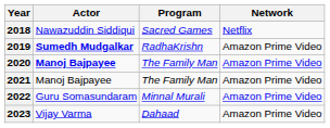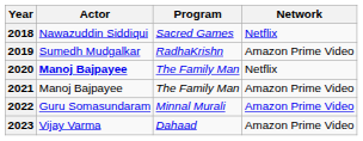 <table class="wikitable plainrowheaders">
 <tr>
 <th>Year</th>
 <th>Actor</th>
 <th>Program</th>
 <th>Network</th>
 </tr>
 <tr>
 <th scope="row">2018</th>
 <td><a href='#'>Nawazuddin Siddiqui</a></td>
 <td><em><a href='#'>Sacred Games</a></em></td>
 <td><a href='#'>Netflix</a></td>
 </tr>
 <tr>
 <th scope="row">2019</th>
-<td><strong><a href='#'>Sumedh Mudgalkar</a></strong></td>
+<td><a href='#'>Sumedh Mudgalkar</a></td>
 <td><em><a href='#'>RadhaKrishn</a></em></td>
 <td>Amazon Prime Video</td>
 </tr>
 <tr>
 <th scope="row">2020</th>
 <td><strong><a href='#'>Manoj Bajpayee</a></strong></td>
 <td><em><a href='#'>The Family Man</a></em></td>
-<td><a href='#'>Amazon Prime Video</a></td>
+<td>Netflix</td>
 </tr>
 <tr>
 <th scope="row">2021</th>
 <td>Manoj Bajpayee</td>
 <td><em>The Family Man</em></td>
 <td>Amazon Prime Video</td>
 </tr>
 <tr>
 <th scope="row">2022</th>
 <td><a href='#'>Guru Somasundaram</a></td>
 <td><em><a href='#'>Minnal Murali</a></em></td>
 <td><a href='#'>Amazon Prime Video</a></td>
 </tr>
 <tr>
 <th scope="row">2023</th>
 <td><a href='#'>Vijay Varma</a></td>
 <td><em><a href='#'>Dahaad</a></em></td>
 <td>Amazon Prime Video</td>
 </tr>
 </table>
